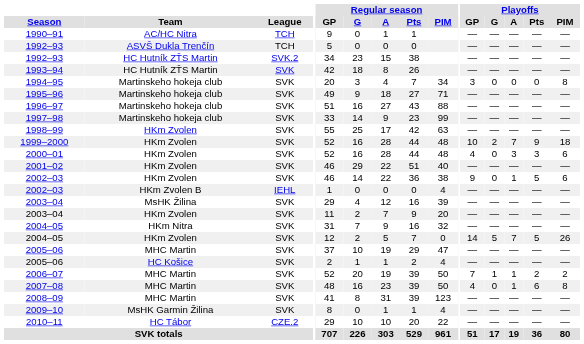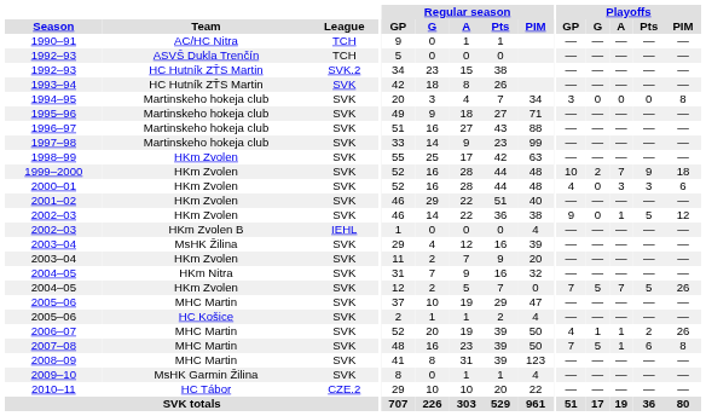 <table border="0" cellpadding="1" cellspacing="0" style="text-align:center; width:60em">
 <tr bgcolor="#e0e0e0">
 <th colspan="3"  bgcolor="#ffffff"></th>
 <th rowspan="100" bgcolor="#ffffff"></th>
 <th colspan="5"><a href='#'>Regular season</a></th>
 <th rowspan="100" bgcolor="#ffffff"></th>
 <th colspan="5"><a href='#'>Playoffs</a></th>
 </tr>
 <tr bgcolor="#e0e0e0">
 <th><a href='#'>Season</a></th>
 <th>Team</th>
 <th>League</th>
 <th>GP</th>
 <th><a href='#'>G</a></th>
 <th><a href='#'>A</a></th>
 <th><a href='#'>Pts</a></th>
 <th><a href='#'>PIM</a></th>
 <th>GP</th>
 <th>G</th>
 <th>A</th>
 <th>Pts</th>
 <th>PIM</th>
 </tr>
 <tr>
 <td><a href='#'>1990–91</a></td>
 <td><a href='#'>AC/HC Nitra</a></td>
 <td><a href='#'>TCH</a></td>
 <td>9</td>
 <td>0</td>
 <td>1</td>
 <td>1</td>
 <td></td>
 <td>—</td>
 <td>—</td>
 <td>—</td>
 <td>—</td>
 <td>—</td>
 </tr>
 <tr bgcolor="#f0f0f0">
 <td><a href='#'>1992–93</a></td>
 <td><a href='#'>ASVŠ Dukla Trenčín</a></td>
 <td>TCH</td>
 <td>5</td>
 <td>0</td>
 <td>0</td>
 <td>0</td>
 <td></td>
 <td>—</td>
 <td>—</td>
 <td>—</td>
 <td>—</td>
 <td>—</td>
 </tr>
 <tr>
 <td><a href='#'>1992–93</a></td>
 <td><a href='#'>HC Hutník ZŤS Martin</a></td>
 <td><a href='#'>SVK.2</a></td>
 <td>34</td>
 <td>23</td>
 <td>15</td>
 <td>38</td>
 <td></td>
 <td>—</td>
 <td>—</td>
 <td>—</td>
 <td>—</td>
 <td>—</td>
 </tr>
 <tr bgcolor="#f0f0f0">
 <td><a href='#'>1993–94</a></td>
 <td>HC Hutník ZŤS Martin</td>
 <td><a href='#'>SVK</a></td>
 <td>42</td>
 <td>18</td>
 <td>8</td>
 <td>26</td>
 <td></td>
 <td>—</td>
 <td>—</td>
 <td>—</td>
 <td>—</td>
 <td>—</td>
 </tr>
 <tr>
 <td><a href='#'>1994–95</a></td>
 <td>Martinskeho hokeja club</td>
 <td>SVK</td>
 <td>20</td>
 <td>3</td>
 <td>4</td>
 <td>7</td>
 <td>34</td>
 <td>3</td>
 <td>0</td>
 <td>0</td>
 <td>0</td>
 <td>8</td>
 </tr>
 <tr bgcolor="#f0f0f0">
 <td><a href='#'>1995–96</a></td>
 <td>Martinskeho hokeja club</td>
 <td>SVK</td>
 <td>49</td>
 <td>9</td>
 <td>18</td>
 <td>27</td>
 <td>71</td>
 <td>—</td>
 <td>—</td>
 <td>—</td>
 <td>—</td>
 <td>—</td>
 </tr>
 <tr>
 <td><a href='#'>1996–97</a></td>
 <td>Martinskeho hokeja club</td>
 <td>SVK</td>
 <td>51</td>
 <td>16</td>
 <td>27</td>
 <td>43</td>
 <td>88</td>
 <td>—</td>
 <td>—</td>
 <td>—</td>
 <td>—</td>
 <td>—</td>
 </tr>
 <tr bgcolor="#f0f0f0">
 <td><a href='#'>1997–98</a></td>
 <td>Martinskeho hokeja club</td>
 <td>SVK</td>
 <td>33</td>
 <td>14</td>
 <td>9</td>
 <td>23</td>
 <td>99</td>
 <td>—</td>
 <td>—</td>
 <td>—</td>
 <td>—</td>
 <td>—</td>
 </tr>
 <tr>
 <td><a href='#'>1998–99</a></td>
 <td><a href='#'>HKm Zvolen</a></td>
 <td>SVK</td>
 <td>55</td>
 <td>25</td>
 <td>17</td>
 <td>42</td>
 <td>63</td>
 <td>—</td>
 <td>—</td>
 <td>—</td>
 <td>—</td>
 <td>—</td>
 </tr>
 <tr bgcolor="#f0f0f0">
 <td><a href='#'>1999–2000</a></td>
 <td>HKm Zvolen</td>
 <td>SVK</td>
 <td>52</td>
 <td>16</td>
 <td>28</td>
 <td>44</td>
 <td>48</td>
 <td>10</td>
 <td>2</td>
 <td>7</td>
 <td>9</td>
 <td>18</td>
 </tr>
 <tr>
 <td><a href='#'>2000–01</a></td>
 <td>HKm Zvolen</td>
 <td>SVK</td>
 <td>52</td>
 <td>16</td>
 <td>28</td>
 <td>44</td>
 <td>48</td>
 <td>4</td>
 <td>0</td>
 <td>3</td>
 <td>3</td>
 <td>6</td>
 </tr>
 <tr bgcolor="#f0f0f0">
 <td><a href='#'>2001–02</a></td>
 <td>HKm Zvolen</td>
 <td>SVK</td>
 <td>46</td>
 <td>29</td>
 <td>22</td>
 <td>51</td>
 <td>40</td>
 <td>—</td>
 <td>—</td>
 <td>—</td>
 <td>—</td>
 <td>—</td>
 </tr>
 <tr>
 <td><a href='#'>2002–03</a></td>
 <td>HKm Zvolen</td>
 <td>SVK</td>
 <td>46</td>
 <td>14</td>
 <td>22</td>
 <td>36</td>
 <td>38</td>
 <td>9</td>
 <td>0</td>
 <td>1</td>
 <td>5</td>
-<td>6</td>
+<td>12</td>
 </tr>
 <tr bgcolor="#f0f0f0">
 <td><a href='#'>2002–03</a></td>
 <td>HKm Zvolen B</td>
 <td><a href='#'>IEHL</a></td>
 <td>1</td>
 <td>0</td>
 <td>0</td>
 <td>0</td>
 <td>4</td>
 <td>—</td>
 <td>—</td>
 <td>—</td>
 <td>—</td>
 <td>—</td>
 </tr>
 <tr>
 <td><a href='#'>2003–04</a></td>
 <td>MsHK Žilina</td>
 <td>SVK</td>
 <td>29</td>
 <td>4</td>
 <td>12</td>
 <td>16</td>
 <td>39</td>
 <td>—</td>
 <td>—</td>
 <td>—</td>
 <td>—</td>
 <td>—</td>
 </tr>
 <tr bgcolor="#f0f0f0">
 <td>2003–04</td>
 <td>HKm Zvolen</td>
 <td>SVK</td>
 <td>11</td>
 <td>2</td>
 <td>7</td>
 <td>9</td>
 <td>20</td>
 <td>—</td>
 <td>—</td>
 <td>—</td>
 <td>—</td>
 <td>—</td>
 </tr>
 <tr>
 <td><a href='#'>2004–05</a></td>
 <td>HKm Nitra</td>
 <td>SVK</td>
 <td>31</td>
 <td>7</td>
 <td>9</td>
 <td>16</td>
 <td>32</td>
 <td>—</td>
 <td>—</td>
 <td>—</td>
 <td>—</td>
 <td>—</td>
 </tr>
 <tr bgcolor="#f0f0f0">
 <td>2004–05</td>
 <td>HKm Zvolen</td>
 <td>SVK</td>
 <td>12</td>
 <td>2</td>
 <td>5</td>
 <td>7</td>
 <td>0</td>
-<td>14</td>
+<td>7</td>
 <td>5</td>
 <td>7</td>
 <td>5</td>
 <td>26</td>
 </tr>
 <tr>
 <td><a href='#'>2005–06</a></td>
 <td>MHC Martin</td>
 <td>SVK</td>
 <td>37</td>
 <td>10</td>
 <td>19</td>
 <td>29</td>
 <td>47</td>
 <td>—</td>
 <td>—</td>
 <td>—</td>
 <td>—</td>
 <td>—</td>
 </tr>
 <tr bgcolor="#f0f0f0">
 <td>2005–06</td>
 <td><a href='#'>HC Košice</a></td>
 <td>SVK</td>
 <td>2</td>
 <td>1</td>
 <td>1</td>
 <td>2</td>
 <td>4</td>
 <td>—</td>
 <td>—</td>
 <td>—</td>
 <td>—</td>
 <td>—</td>
 </tr>
 <tr>
 <td><a href='#'>2006–07</a></td>
 <td>MHC Martin</td>
 <td>SVK</td>
 <td>52</td>
 <td>20</td>
 <td>19</td>
 <td>39</td>
 <td>50</td>
-<td>7</td>
+<td>4</td>
 <td>1</td>
 <td>1</td>
 <td>2</td>
-<td>2</td>
+<td>26</td>
 </tr>
 <tr bgcolor="#f0f0f0">
 <td><a href='#'>2007–08</a></td>
 <td>MHC Martin</td>
 <td>SVK</td>
 <td>48</td>
 <td>16</td>
 <td>23</td>
 <td>39</td>
 <td>50</td>
-<td>4</td>
-<td>0</td>
+<td>7</td>
+<td>5</td>
 <td>1</td>
 <td>6</td>
 <td>8</td>
 </tr>
 <tr>
 <td><a href='#'>2008–09</a></td>
 <td>MHC Martin</td>
 <td>SVK</td>
 <td>41</td>
 <td>8</td>
 <td>31</td>
 <td>39</td>
 <td>123</td>
 <td>—</td>
 <td>—</td>
 <td>—</td>
 <td>—</td>
 <td>—</td>
 </tr>
 <tr bgcolor="#f0f0f0">
 <td><a href='#'>2009–10</a></td>
 <td>MsHK Garmin Žilina</td>
 <td>SVK</td>
 <td>8</td>
 <td>0</td>
 <td>1</td>
 <td>1</td>
 <td>4</td>
 <td>—</td>
 <td>—</td>
 <td>—</td>
 <td>—</td>
 <td>—</td>
 </tr>
 <tr>
 <td><a href='#'>2010–11</a></td>
 <td><a href='#'>HC Tábor</a></td>
 <td><a href='#'>CZE.2</a></td>
 <td>29</td>
 <td>10</td>
 <td>10</td>
 <td>20</td>
 <td>22</td>
 <td>—</td>
 <td>—</td>
 <td>—</td>
 <td>—</td>
 <td>—</td>
 </tr>
 <tr bgcolor="#e0e0e0">
 <th colspan="3">SVK totals</th>
 <th>707</th>
 <th>226</th>
 <th>303</th>
 <th>529</th>
 <th>961</th>
 <th>51</th>
 <th>17</th>
 <th>19</th>
 <th>36</th>
 <th>80</th>
 </tr>
 </table>
